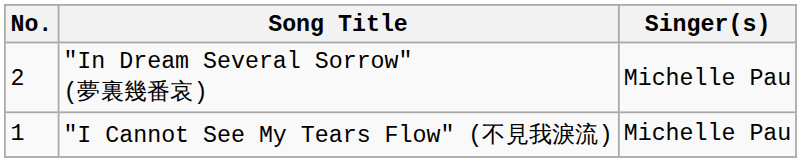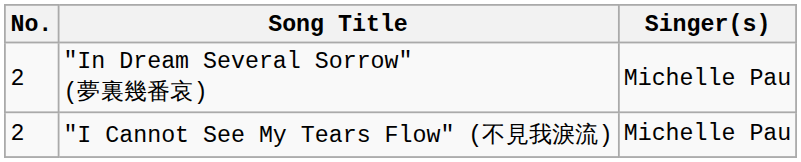 <table class="wikitable">
 <tr>
 <th>No.</th>
 <th>Song Title</th>
 <th>Singer(s)</th>
 </tr>
 <tr>
 <td>2</td>
 <td>"In Dream Several Sorrow" <br> (夢裏幾番哀)</td>
 <td>Michelle Pau</td>
 </tr>
 <tr>
-<td>1</td>
+<td>2</td>
 <td>"I Cannot See My Tears Flow" (不見我淚流)</td>
 <td>Michelle Pau</td>
 </tr>
 </table>
